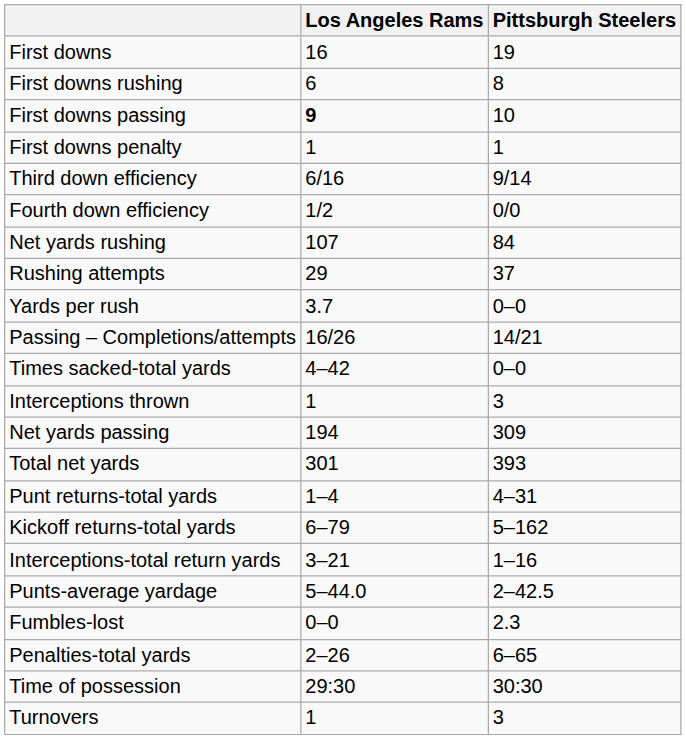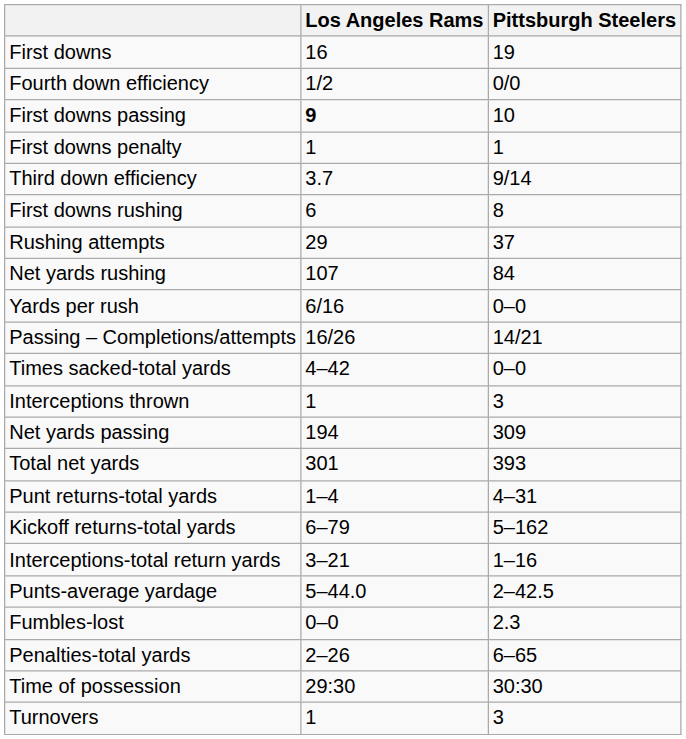 <table class="wikitable">
 <tr>
 <th></th>
 <th>Los Angeles Rams</th>
 <th>Pittsburgh Steelers</th>
 </tr>
 <tr>
 <td>First downs</td>
 <td>16</td>
 <td>19</td>
 </tr>
 <tr>
-<td>First downs rushing</td>
-<td>6</td>
-<td>8</td>
+<td>Fourth down efficiency</td>
+<td>1/2</td>
+<td>0/0</td>
 </tr>
 <tr>
 <td>First downs passing</td>
 <td><strong>9</strong></td>
 <td>10</td>
 </tr>
 <tr>
 <td>First downs penalty</td>
 <td>1</td>
 <td>1</td>
 </tr>
 <tr>
 <td>Third down efficiency</td>
-<td>6/16</td>
+<td>3.7</td>
 <td>9/14</td>
 </tr>
 <tr>
-<td>Fourth down efficiency</td>
-<td>1/2</td>
-<td>0/0</td>
+<td>First downs rushing</td>
+<td>6</td>
+<td>8</td>
+</tr>
+<tr>
+<td>Rushing attempts</td>
+<td>29</td>
+<td>37</td>
 </tr>
 <tr>
 <td>Net yards rushing</td>
 <td>107</td>
 <td>84</td>
 </tr>
 <tr>
-<td>Rushing attempts</td>
-<td>29</td>
-<td>37</td>
-</tr>
-<tr>
 <td>Yards per rush</td>
-<td>3.7</td>
+<td>6/16</td>
 <td>0–0</td>
 </tr>
 <tr>
 <td>Passing – Completions/attempts</td>
 <td>16/26</td>
 <td>14/21</td>
 </tr>
 <tr>
 <td>Times sacked-total yards</td>
 <td>4–42</td>
 <td>0–0</td>
 </tr>
 <tr>
 <td>Interceptions thrown</td>
 <td>1</td>
 <td>3</td>
 </tr>
 <tr>
 <td>Net yards passing</td>
 <td>194</td>
 <td>309</td>
 </tr>
 <tr>
 <td>Total net yards</td>
 <td>301</td>
 <td>393</td>
 </tr>
 <tr>
 <td>Punt returns-total yards</td>
 <td>1–4</td>
 <td>4–31</td>
 </tr>
 <tr>
 <td>Kickoff returns-total yards</td>
 <td>6–79</td>
 <td>5–162</td>
 </tr>
 <tr>
 <td>Interceptions-total return yards</td>
 <td>3–21</td>
 <td>1–16</td>
 </tr>
 <tr>
 <td>Punts-average yardage</td>
 <td>5–44.0</td>
 <td>2–42.5</td>
 </tr>
 <tr>
 <td>Fumbles-lost</td>
 <td>0–0</td>
 <td>2.3</td>
 </tr>
 <tr>
 <td>Penalties-total yards</td>
 <td>2–26</td>
 <td>6–65</td>
 </tr>
 <tr>
 <td>Time of possession</td>
 <td>29:30</td>
 <td>30:30</td>
 </tr>
 <tr>
 <td>Turnovers</td>
 <td>1</td>
 <td>3</td>
 </tr>
 <tr>
 </tr>
 </table>
